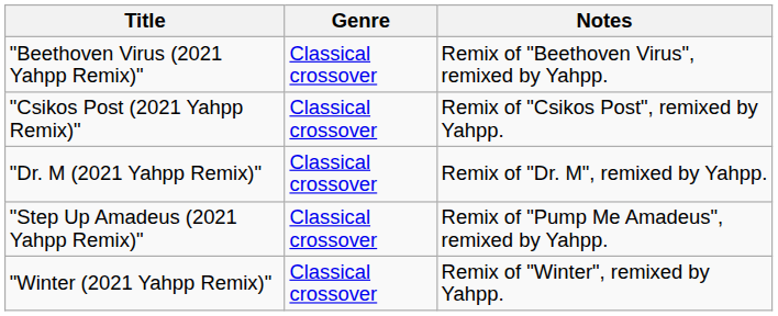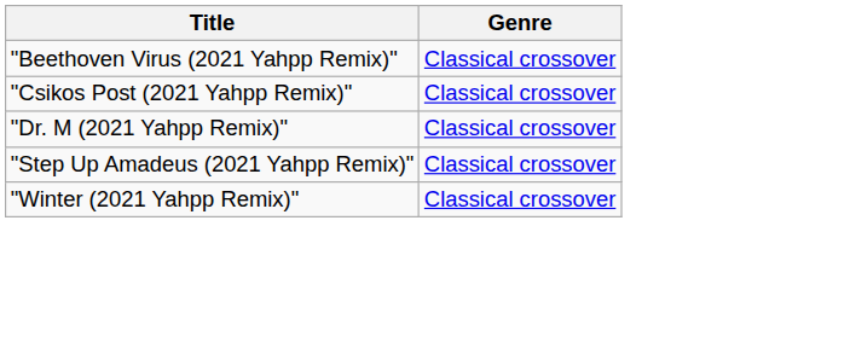 <table class="wikitable">
 <tr>
 <th>Title</th>
 <th>Genre</th>
-<th>Notes</th>
 </tr>
 <tr>
 <td>"Beethoven Virus (2021 Yahpp Remix)"</td>
 <td><a href='#'>Classical crossover</a></td>
-<td>Remix of "Beethoven Virus", remixed by Yahpp.</td>
 </tr>
 <tr>
 <td>"Csikos Post (2021 Yahpp Remix)"</td>
 <td><a href='#'>Classical crossover</a></td>
-<td>Remix of "Csikos Post", remixed by Yahpp.</td>
 </tr>
 <tr>
 <td>"Dr. M (2021 Yahpp Remix)"</td>
 <td><a href='#'>Classical crossover</a></td>
-<td>Remix of "Dr. M", remixed by Yahpp.</td>
 </tr>
 <tr>
 <td>"Step Up Amadeus (2021 Yahpp Remix)"</td>
 <td><a href='#'>Classical crossover</a></td>
-<td>Remix of "Pump Me Amadeus", remixed by Yahpp.</td>
 </tr>
 <tr>
 <td>"Winter (2021 Yahpp Remix)"</td>
 <td><a href='#'>Classical crossover</a></td>
-<td>Remix of "Winter", remixed by Yahpp.</td>
 </tr>
 </table>
